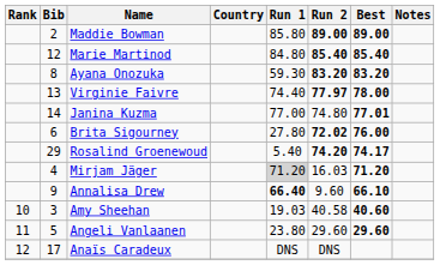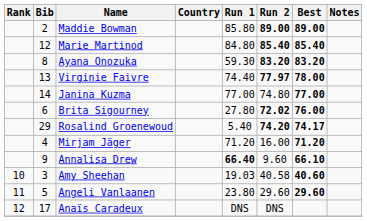 <table class="wikitable sortable" style="text-align:center">
 <tr>
 <th>Rank</th>
 <th>Bib</th>
 <th>Name</th>
 <th>Country</th>
 <th>Run 1</th>
 <th>Run 2</th>
 <th>Best</th>
 <th>Notes</th>
 </tr>
 <tr>
 <td></td>
 <td>2</td>
 <td align=left><a href='#'>Maddie Bowman</a></td>
 <td align=left></td>
 <td>85.80</td>
 <td><strong>89.00</strong></td>
 <td><strong>89.00</strong></td>
 <td></td>
 </tr>
 <tr>
 <td></td>
 <td>12</td>
 <td align=left><a href='#'>Marie Martinod</a></td>
 <td align=left></td>
 <td>84.80</td>
 <td><strong>85.40</strong></td>
 <td><strong>85.40</strong></td>
 <td></td>
 </tr>
 <tr>
 <td></td>
 <td>8</td>
 <td align=left><a href='#'>Ayana Onozuka</a></td>
 <td align=left></td>
 <td>59.30</td>
 <td><strong>83.20</strong></td>
 <td><strong>83.20</strong></td>
 <td></td>
 </tr>
 <tr>
 <td></td>
 <td>13</td>
 <td align=left><a href='#'>Virginie Faivre</a></td>
 <td align=left></td>
 <td>74.40</td>
 <td><strong>77.97</strong></td>
 <td><strong>78.00</strong></td>
 <td></td>
 </tr>
 <tr>
 <td></td>
 <td>14</td>
 <td align=left><a href='#'>Janina Kuzma</a></td>
 <td align=left></td>
 <td>77.00</td>
 <td>74.80</td>
-<td><strong>77.01</strong></td>
+<td><strong>77.00</strong></td>
 <td></td>
 </tr>
 <tr>
 <td></td>
 <td>6</td>
 <td align=left><a href='#'>Brita Sigourney</a></td>
 <td align=left></td>
 <td>27.80</td>
 <td><strong>72.02</strong></td>
 <td><strong>76.00</strong></td>
 <td></td>
 </tr>
 <tr>
 <td></td>
 <td>29</td>
 <td align=left><a href='#'>Rosalind Groenewoud</a></td>
 <td align=left></td>
 <td>5.40</td>
 <td><strong>74.20</strong></td>
 <td><strong>74.17</strong></td>
 <td></td>
 </tr>
 <tr>
 <td></td>
 <td>4</td>
 <td align=left><a href='#'>Mirjam Jäger</a></td>
 <td align=left></td>
-<td style="background: lightgrey;">71.20</td>
-<td>16.03</td>
+<td>71.20</td>
+<td>16.00</td>
 <td><strong>71.20</strong></td>
 <td></td>
 </tr>
 <tr>
 <td></td>
 <td>9</td>
 <td align=left><a href='#'>Annalisa Drew</a></td>
 <td align=left></td>
 <td><strong>66.40</strong></td>
 <td>9.60</td>
 <td><strong>66.10</strong></td>
 <td></td>
 </tr>
 <tr>
 <td>10</td>
 <td>3</td>
 <td align=left><a href='#'>Amy Sheehan</a></td>
 <td align=left></td>
 <td>19.03</td>
 <td>40.58</td>
 <td><strong>40.60</strong></td>
 <td></td>
 </tr>
 <tr>
 <td>11</td>
 <td>5</td>
 <td align=left><a href='#'>Angeli Vanlaanen</a></td>
 <td align=left></td>
 <td>23.80</td>
 <td>29.60</td>
 <td><strong>29.60</strong></td>
 <td></td>
 </tr>
 <tr>
 <td>12</td>
 <td>17</td>
 <td align=left><a href='#'>Anaïs Caradeux</a></td>
 <td align=left></td>
 <td>DNS</td>
 <td>DNS</td>
 <td></td>
 <td></td>
 </tr>
 <tr>
 </tr>
 </table>
